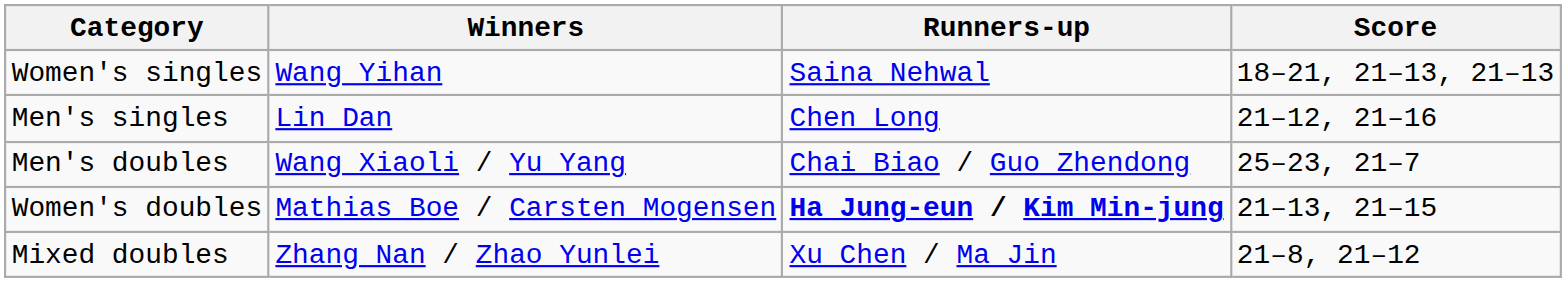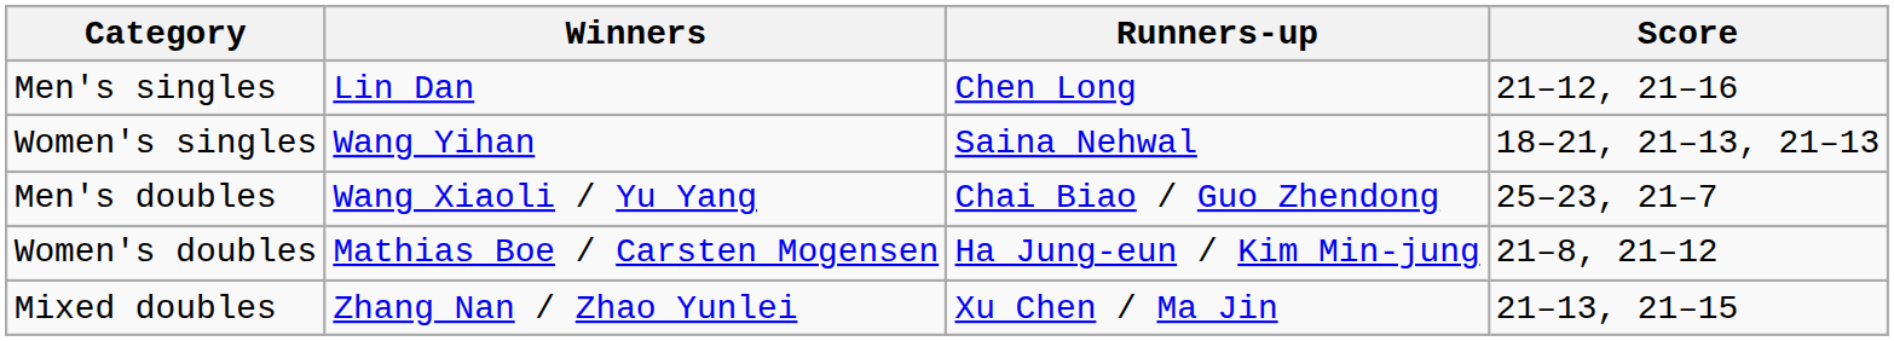 <table class=wikitable style="white-space:nowrap;">
 <tr>
 <th>Category</th>
 <th>Winners</th>
 <th>Runners-up</th>
 <th>Score</th>
 </tr>
 <tr>
+<td>Men's singles</td>
+<td> <a href='#'>Lin Dan</a></td>
+<td> <a href='#'>Chen Long</a></td>
+<td>21–12, 21–16</td>
+</tr>
+<tr>
 <td>Women's singles</td>
 <td> <a href='#'>Wang Yihan</a></td>
 <td> <a href='#'>Saina Nehwal</a></td>
 <td>18–21, 21–13, 21–13</td>
-</tr>
-<tr>
-<td>Men's singles</td>
-<td> <a href='#'>Lin Dan</a></td>
-<td> <a href='#'>Chen Long</a></td>
-<td>21–12, 21–16</td>
 </tr>
 <tr>
 <td>Men's doubles</td>
 <td> <a href='#'>Wang Xiaoli</a> / <a href='#'>Yu Yang</a></td>
 <td> <a href='#'>Chai Biao</a> / <a href='#'>Guo Zhendong</a></td>
 <td>25–23, 21–7</td>
 </tr>
 <tr>
 <td>Women's doubles</td>
 <td> <a href='#'>Mathias Boe</a> / <a href='#'>Carsten Mogensen</a></td>
-<td><strong> <a href='#'>Ha Jung-eun</a> / <a href='#'>Kim Min-jung</a></strong></td>
-<td>21–13, 21–15</td>
+<td> <a href='#'>Ha Jung-eun</a> / <a href='#'>Kim Min-jung</a></td>
+<td>21–8, 21–12</td>
 </tr>
 <tr>
 <td>Mixed doubles</td>
 <td> <a href='#'>Zhang Nan</a> / <a href='#'>Zhao Yunlei</a></td>
 <td> <a href='#'>Xu Chen</a> / <a href='#'>Ma Jin</a></td>
-<td>21–8, 21–12</td>
+<td>21–13, 21–15</td>
 </tr>
 </table>
